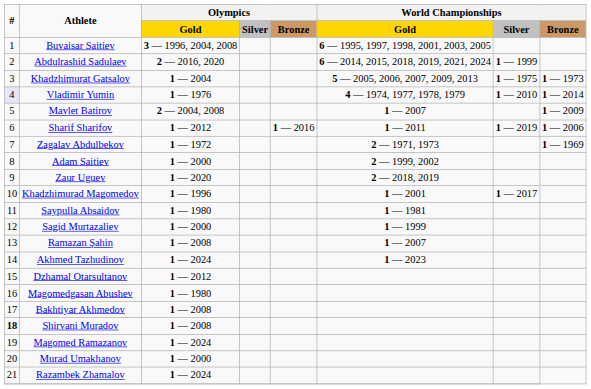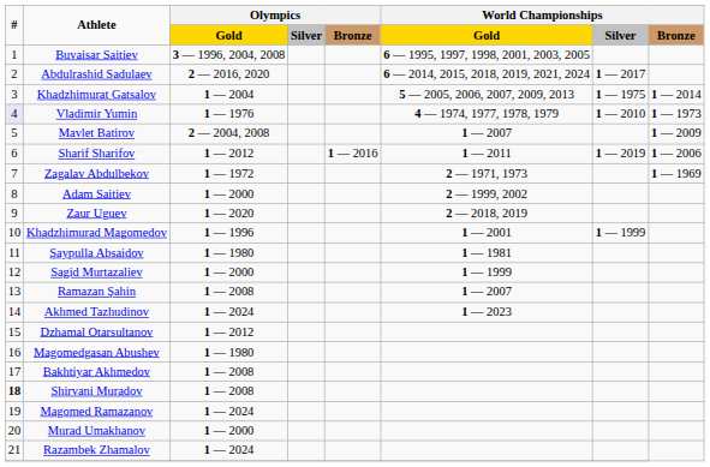 <table class="wikitable" style="text-align: center;">
 <tr>
 <td rowspan="2"><strong>#</strong></td>
 <td rowspan="2"><strong>Athlete</strong></td>
 <th colspan="3">Olympics</th>
 <th colspan="3">World Championships</th>
 </tr>
 <tr>
 <td bgcolor="gold"><strong>Gold</strong></td>
 <td bgcolor="silver"><strong>Silver</strong></td>
 <td bgcolor="cc9966"><strong>Bronze</strong></td>
 <td bgcolor="gold"><strong>Gold</strong></td>
 <td bgcolor="silver"><strong>Silver</strong></td>
 <td bgcolor="cc9966"><strong>Bronze</strong></td>
 </tr>
 <tr>
 <td>1</td>
 <td><a href='#'>Buvaisar Saitiev</a></td>
 <td><strong>3</strong> — 1996, 2004, 2008</td>
 <td></td>
 <td></td>
 <td><strong>6</strong> — 1995, 1997, 1998, 2001, 2003, 2005</td>
 <td></td>
 <td></td>
 </tr>
 <tr>
 <td>2</td>
 <td><a href='#'>Abdulrashid Sadulaev</a></td>
 <td><strong>2</strong> — 2016, 2020</td>
 <td></td>
 <td></td>
 <td><strong>6</strong> — 2014, 2015, 2018, 2019, 2021, 2024</td>
-<td><strong>1</strong> — 1999</td>
+<td><strong>1</strong> — 2017</td>
 <td></td>
 </tr>
 <tr>
 <td>3</td>
 <td><a href='#'>Khadzhimurat Gatsalov</a></td>
 <td><strong>1</strong> — 2004</td>
 <td></td>
 <td></td>
 <td><strong>5</strong> — 2005, 2006, 2007, 2009, 2013</td>
 <td><strong>1</strong> — 1975</td>
-<td><strong>1</strong> — 1973</td>
+<td><strong>1</strong> — 2014</td>
 </tr>
 <tr>
 <td style="background: lavender;">4</td>
 <td><a href='#'>Vladimir Yumin</a></td>
 <td><strong>1</strong> — 1976</td>
 <td></td>
 <td></td>
 <td><strong>4</strong> — 1974, 1977, 1978, 1979</td>
 <td><strong>1</strong> — 2010</td>
-<td><strong>1</strong> — 2014</td>
+<td><strong>1</strong> — 1973</td>
 </tr>
 <tr>
 <td>5</td>
 <td><a href='#'>Mavlet Batirov</a></td>
 <td><strong>2</strong> — 2004, 2008</td>
 <td></td>
 <td></td>
 <td><strong>1</strong> — 2007</td>
 <td></td>
 <td><strong>1</strong> — 2009</td>
 </tr>
 <tr>
 <td>6</td>
 <td><a href='#'>Sharif Sharifov</a></td>
 <td><strong>1</strong> — 2012</td>
 <td></td>
 <td><strong>1</strong> — 2016</td>
 <td><strong>1</strong> — 2011</td>
 <td><strong>1</strong> — 2019</td>
 <td><strong>1</strong> — 2006</td>
 </tr>
 <tr>
 <td>7</td>
 <td><a href='#'>Zagalav Abdulbekov</a></td>
 <td><strong>1</strong> — 1972</td>
 <td></td>
 <td></td>
 <td><strong>2</strong> — 1971, 1973</td>
 <td></td>
 <td><strong>1</strong> — 1969</td>
 </tr>
 <tr>
 <td>8</td>
 <td><a href='#'>Adam Saitiev</a></td>
 <td><strong>1</strong> — 2000</td>
 <td></td>
 <td></td>
 <td><strong>2</strong> — 1999, 2002</td>
 <td></td>
 <td></td>
 </tr>
 <tr>
 <td>9</td>
 <td><a href='#'>Zaur Uguev</a></td>
 <td><strong>1</strong> — 2020</td>
 <td></td>
 <td></td>
 <td><strong>2</strong> — 2018, 2019</td>
 <td></td>
 <td></td>
 </tr>
 <tr>
 <td>10</td>
 <td><a href='#'>Khadzhimurad Magomedov</a></td>
 <td><strong>1</strong> — 1996</td>
 <td></td>
 <td></td>
 <td><strong>1</strong> — 2001</td>
-<td><strong>1</strong> — 2017</td>
+<td><strong>1</strong> — 1999</td>
 <td></td>
 </tr>
 <tr>
 <td>11</td>
 <td><a href='#'>Saypulla Absaidov</a></td>
 <td><strong>1</strong> — 1980</td>
 <td></td>
 <td></td>
 <td><strong>1</strong> — 1981</td>
 <td></td>
 <td></td>
 </tr>
 <tr>
 <td>12</td>
 <td><a href='#'>Sagid Murtazaliev</a></td>
 <td><strong>1</strong> — 2000</td>
 <td></td>
 <td></td>
 <td><strong>1</strong> — 1999</td>
 <td></td>
 <td></td>
 </tr>
 <tr>
 <td>13</td>
 <td><a href='#'>Ramazan Şahin</a></td>
 <td><strong>1</strong> — 2008</td>
 <td></td>
 <td></td>
 <td><strong>1</strong> — 2007</td>
 <td></td>
 <td></td>
 </tr>
 <tr>
 <td>14</td>
 <td><a href='#'>Akhmed Tazhudinov</a></td>
 <td><strong>1</strong> — 2024</td>
 <td></td>
 <td></td>
 <td><strong>1</strong> — 2023</td>
 <td></td>
 <td></td>
 </tr>
 <tr>
 <td>15</td>
 <td><a href='#'>Dzhamal Otarsultanov</a></td>
 <td><strong>1</strong> — 2012</td>
 <td></td>
 <td></td>
 <td></td>
 <td></td>
 <td></td>
 </tr>
 <tr>
 <td>16</td>
 <td><a href='#'>Magomedgasan Abushev</a></td>
 <td><strong>1</strong> — 1980</td>
 <td></td>
 <td></td>
 <td></td>
 <td></td>
 <td></td>
 </tr>
 <tr>
 <td>17</td>
 <td><a href='#'>Bakhtiyar Akhmedov</a></td>
 <td><strong>1</strong> — 2008</td>
 <td></td>
 <td></td>
 <td></td>
 <td></td>
 <td></td>
 </tr>
 <tr>
 <td><strong>18</strong></td>
 <td><a href='#'>Shirvani Muradov</a></td>
 <td><strong>1</strong> — 2008</td>
 <td></td>
 <td></td>
 <td></td>
 <td></td>
 <td></td>
 </tr>
 <tr>
 <td>19</td>
 <td><a href='#'>Magomed Ramazanov</a></td>
 <td><strong>1</strong> — 2024</td>
 <td></td>
 <td></td>
 <td></td>
 <td></td>
 <td></td>
 </tr>
 <tr>
 <td>20</td>
 <td><a href='#'>Murad Umakhanov</a></td>
 <td><strong>1</strong> — 2000</td>
 <td></td>
 <td></td>
 <td></td>
 <td></td>
 <td></td>
 </tr>
 <tr>
 <td>21</td>
 <td><a href='#'>Razambek Zhamalov</a></td>
 <td><strong>1</strong> — 2024</td>
 <td></td>
 <td></td>
 <td></td>
 <td></td>
 </tr>
 <tr>
 </tr>
 </table>
